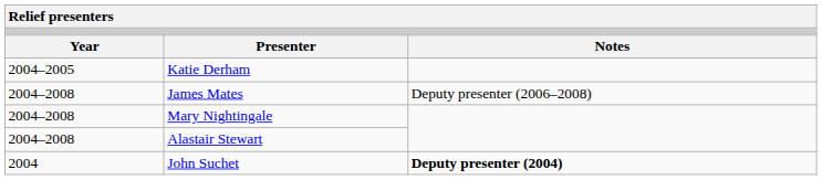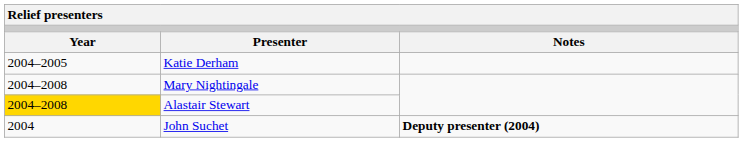 <table class="wikitable collapsible collapsed" style="width:70%;">
 <tr>
 <th colspan="3" style="text-align:left;">Relief presenters</th>
 </tr>
 <tr style="background:#ccc;">
 <td colspan="3"></td>
 </tr>
 <tr>
 <th>Year</th>
 <th>Presenter</th>
 <th>Notes</th>
 </tr>
 <tr>
 <td>2004–2005</td>
 <td><a href='#'>Katie Derham</a></td>
 </tr>
 <tr>
 <td>2004–2008</td>
-<td><a href='#'>James Mates</a></td>
-<td>Deputy presenter (2006–2008)</td>
-</tr>
-<tr>
-<td>2004–2008</td>
 <td><a href='#'>Mary Nightingale</a></td>
 <td rowspan=2></td>
 </tr>
 <tr>
-<td>2004–2008</td>
+<td style="background: gold;">2004–2008</td>
 <td><a href='#'>Alastair Stewart</a></td>
 </tr>
 <tr>
 <td>2004</td>
 <td><a href='#'>John Suchet</a></td>
 <td><strong>Deputy presenter (2004)</strong></td>
 </tr>
 </table>
